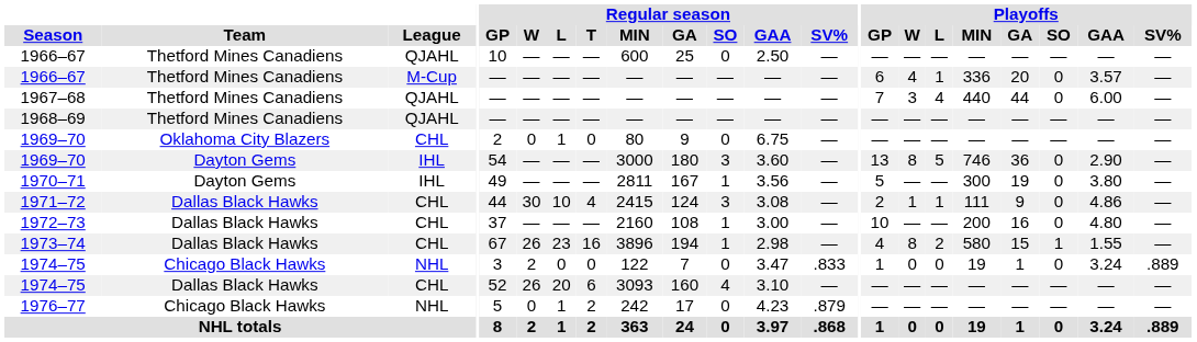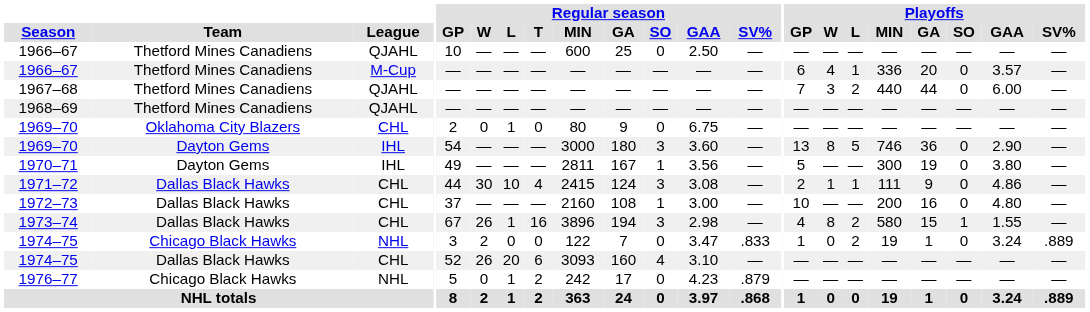 <table border="0" cellpadding="1" cellspacing="0" style="width:90%; text-align:center;">
 <tr bgcolor="#e0e0e0">
 <th colspan="3" bgcolor="#ffffff"></th>
 <th rowspan="99" bgcolor="#ffffff"></th>
 <th colspan="9" bgcolor="#e0e0e0"><a href='#'>Regular season</a></th>
 <th rowspan="99" bgcolor="#ffffff"></th>
 <th colspan="8" bgcolor="#e0e0e0"><a href='#'>Playoffs</a></th>
 </tr>
 <tr bgcolor="#e0e0e0">
 <th><a href='#'>Season</a></th>
 <th>Team</th>
 <th>League</th>
 <th>GP</th>
 <th>W</th>
 <th>L</th>
 <th>T</th>
 <th>MIN</th>
 <th>GA</th>
 <th><a href='#'>SO</a></th>
 <th><a href='#'>GAA</a></th>
 <th><a href='#'>SV%</a></th>
 <th>GP</th>
 <th>W</th>
 <th>L</th>
 <th>MIN</th>
 <th>GA</th>
 <th>SO</th>
 <th>GAA</th>
 <th>SV%</th>
 </tr>
 <tr>
 <td>1966–67</td>
 <td>Thetford Mines Canadiens</td>
 <td>QJAHL</td>
 <td>10</td>
 <td>—</td>
 <td>—</td>
 <td>—</td>
 <td>600</td>
 <td>25</td>
 <td>0</td>
 <td>2.50</td>
 <td>—</td>
 <td>—</td>
 <td>—</td>
 <td>—</td>
 <td>—</td>
 <td>—</td>
 <td>—</td>
 <td>—</td>
 <td>—</td>
 </tr>
 <tr bgcolor="#f0f0f0">
 <td><a href='#'>1966–67</a></td>
 <td>Thetford Mines Canadiens</td>
 <td><a href='#'>M-Cup</a></td>
 <td>—</td>
 <td>—</td>
 <td>—</td>
 <td>—</td>
 <td>—</td>
 <td>—</td>
 <td>—</td>
 <td>—</td>
 <td>—</td>
 <td>6</td>
 <td>4</td>
 <td>1</td>
 <td>336</td>
 <td>20</td>
 <td>0</td>
 <td>3.57</td>
 <td>—</td>
 </tr>
 <tr>
 <td>1967–68</td>
 <td>Thetford Mines Canadiens</td>
 <td>QJAHL</td>
 <td>—</td>
 <td>—</td>
 <td>—</td>
 <td>—</td>
 <td>—</td>
 <td>—</td>
 <td>—</td>
 <td>—</td>
 <td>—</td>
 <td>7</td>
 <td>3</td>
-<td>4</td>
+<td>2</td>
 <td>440</td>
 <td>44</td>
 <td>0</td>
 <td>6.00</td>
 <td>—</td>
 </tr>
 <tr bgcolor="#f0f0f0">
 <td>1968–69</td>
 <td>Thetford Mines Canadiens</td>
 <td>QJAHL</td>
 <td>—</td>
 <td>—</td>
 <td>—</td>
 <td>—</td>
 <td>—</td>
 <td>—</td>
 <td>—</td>
 <td>—</td>
 <td>—</td>
 <td>—</td>
 <td>—</td>
 <td>—</td>
 <td>—</td>
 <td>—</td>
 <td>—</td>
 <td>—</td>
 <td>—</td>
 </tr>
 <tr>
 <td><a href='#'>1969–70</a></td>
 <td><a href='#'>Oklahoma City Blazers</a></td>
 <td><a href='#'>CHL</a></td>
 <td>2</td>
 <td>0</td>
 <td>1</td>
 <td>0</td>
 <td>80</td>
 <td>9</td>
 <td>0</td>
 <td>6.75</td>
 <td>—</td>
 <td>—</td>
 <td>—</td>
 <td>—</td>
 <td>—</td>
 <td>—</td>
 <td>—</td>
 <td>—</td>
 <td>—</td>
 </tr>
 <tr bgcolor="#f0f0f0">
 <td><a href='#'>1969–70</a></td>
 <td><a href='#'>Dayton Gems</a></td>
 <td><a href='#'>IHL</a></td>
 <td>54</td>
 <td>—</td>
 <td>—</td>
 <td>—</td>
 <td>3000</td>
 <td>180</td>
 <td>3</td>
 <td>3.60</td>
 <td>—</td>
 <td>13</td>
 <td>8</td>
 <td>5</td>
 <td>746</td>
 <td>36</td>
 <td>0</td>
 <td>2.90</td>
 <td>—</td>
 </tr>
 <tr>
 <td><a href='#'>1970–71</a></td>
 <td>Dayton Gems</td>
 <td>IHL</td>
 <td>49</td>
 <td>—</td>
 <td>—</td>
 <td>—</td>
 <td>2811</td>
 <td>167</td>
 <td>1</td>
 <td>3.56</td>
 <td>—</td>
 <td>5</td>
 <td>—</td>
 <td>—</td>
 <td>300</td>
 <td>19</td>
 <td>0</td>
 <td>3.80</td>
 <td>—</td>
 </tr>
 <tr bgcolor="#f0f0f0">
 <td><a href='#'>1971–72</a></td>
 <td><a href='#'>Dallas Black Hawks</a></td>
 <td>CHL</td>
 <td>44</td>
 <td>30</td>
 <td>10</td>
 <td>4</td>
 <td>2415</td>
 <td>124</td>
 <td>3</td>
 <td>3.08</td>
 <td>—</td>
 <td>2</td>
 <td>1</td>
 <td>1</td>
 <td>111</td>
 <td>9</td>
 <td>0</td>
 <td>4.86</td>
 <td>—</td>
 </tr>
 <tr>
 <td><a href='#'>1972–73</a></td>
 <td>Dallas Black Hawks</td>
 <td>CHL</td>
 <td>37</td>
 <td>—</td>
 <td>—</td>
 <td>—</td>
 <td>2160</td>
 <td>108</td>
 <td>1</td>
 <td>3.00</td>
 <td>—</td>
 <td>10</td>
 <td>—</td>
 <td>—</td>
 <td>200</td>
 <td>16</td>
 <td>0</td>
 <td>4.80</td>
 <td>—</td>
 </tr>
 <tr bgcolor="#f0f0f0">
 <td><a href='#'>1973–74</a></td>
 <td>Dallas Black Hawks</td>
 <td>CHL</td>
 <td>67</td>
 <td>26</td>
-<td>23</td>
+<td>1</td>
 <td>16</td>
 <td>3896</td>
 <td>194</td>
-<td>1</td>
+<td>3</td>
 <td>2.98</td>
 <td>—</td>
 <td>4</td>
 <td>8</td>
 <td>2</td>
 <td>580</td>
 <td>15</td>
 <td>1</td>
 <td>1.55</td>
 <td>—</td>
 </tr>
 <tr>
 <td><a href='#'>1974–75</a></td>
 <td><a href='#'>Chicago Black Hawks</a></td>
 <td><a href='#'>NHL</a></td>
 <td>3</td>
 <td>2</td>
 <td>0</td>
 <td>0</td>
 <td>122</td>
 <td>7</td>
 <td>0</td>
 <td>3.47</td>
 <td>.833</td>
 <td>1</td>
 <td>0</td>
-<td>0</td>
+<td>2</td>
 <td>19</td>
 <td>1</td>
 <td>0</td>
 <td>3.24</td>
 <td>.889</td>
 </tr>
 <tr bgcolor="#f0f0f0">
 <td><a href='#'>1974–75</a></td>
 <td>Dallas Black Hawks</td>
 <td>CHL</td>
 <td>52</td>
 <td>26</td>
 <td>20</td>
 <td>6</td>
 <td>3093</td>
 <td>160</td>
 <td>4</td>
 <td>3.10</td>
 <td>—</td>
 <td>—</td>
 <td>—</td>
 <td>—</td>
 <td>—</td>
 <td>—</td>
 <td>—</td>
 <td>—</td>
 <td>—</td>
 </tr>
 <tr>
 <td><a href='#'>1976–77</a></td>
 <td>Chicago Black Hawks</td>
 <td>NHL</td>
 <td>5</td>
 <td>0</td>
 <td>1</td>
 <td>2</td>
 <td>242</td>
 <td>17</td>
 <td>0</td>
 <td>4.23</td>
 <td>.879</td>
 <td>—</td>
 <td>—</td>
 <td>—</td>
 <td>—</td>
 <td>—</td>
 <td>—</td>
 <td>—</td>
 <td>—</td>
 </tr>
 <tr bgcolor="#e0e0e0">
 <th colspan=3>NHL totals</th>
 <th>8</th>
 <th>2</th>
 <th>1</th>
 <th>2</th>
 <th>363</th>
 <th>24</th>
 <th>0</th>
 <th>3.97</th>
 <th>.868</th>
 <th>1</th>
 <th>0</th>
 <th>0</th>
 <th>19</th>
 <th>1</th>
 <th>0</th>
 <th>3.24</th>
 <th>.889</th>
 </tr>
 </table>
